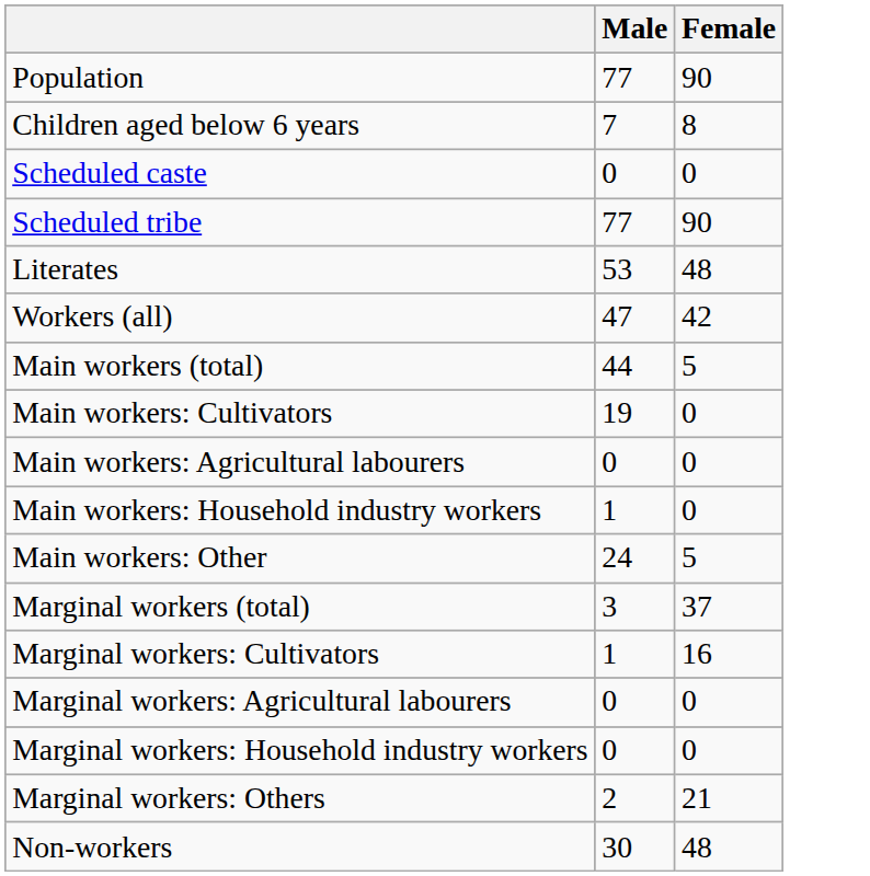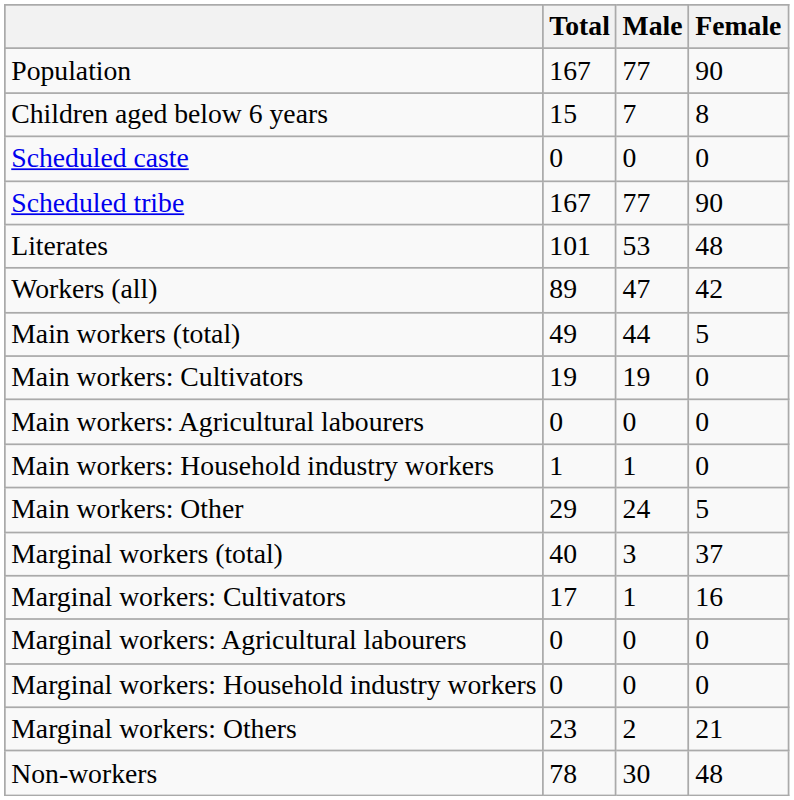 <table class="wikitable sortable">
 <tr>
 <th></th>
+<th>Total</th>
 <th>Male</th>
 <th>Female</th>
 </tr>
 <tr>
 <td>Population</td>
+<td>167</td>
 <td>77</td>
 <td>90</td>
 </tr>
 <tr>
 <td>Children aged below 6 years</td>
+<td>15</td>
 <td>7</td>
 <td>8</td>
 </tr>
 <tr>
 <td><a href='#'>Scheduled caste</a></td>
 <td>0</td>
 <td>0</td>
+<td>0</td>
 </tr>
 <tr>
 <td><a href='#'>Scheduled tribe</a></td>
+<td>167</td>
 <td>77</td>
 <td>90</td>
 </tr>
 <tr>
 <td>Literates</td>
+<td>101</td>
 <td>53</td>
 <td>48</td>
 </tr>
 <tr>
 <td>Workers (all)</td>
+<td>89</td>
 <td>47</td>
 <td>42</td>
 </tr>
 <tr>
 <td>Main workers (total)</td>
+<td>49</td>
 <td>44</td>
 <td>5</td>
 </tr>
 <tr>
 <td>Main workers: Cultivators</td>
+<td>19</td>
 <td>19</td>
 <td>0</td>
 </tr>
 <tr>
 <td>Main workers: Agricultural labourers</td>
 <td>0</td>
 <td>0</td>
+<td>0</td>
 </tr>
 <tr>
 <td>Main workers: Household industry workers</td>
+<td>1</td>
 <td>1</td>
 <td>0</td>
 </tr>
 <tr>
 <td>Main workers: Other</td>
+<td>29</td>
 <td>24</td>
 <td>5</td>
 </tr>
 <tr>
 <td>Marginal workers (total)</td>
+<td>40</td>
 <td>3</td>
 <td>37</td>
 </tr>
 <tr>
 <td>Marginal workers: Cultivators</td>
+<td>17</td>
 <td>1</td>
 <td>16</td>
 </tr>
 <tr>
 <td>Marginal workers: Agricultural labourers</td>
 <td>0</td>
 <td>0</td>
+<td>0</td>
 </tr>
 <tr>
 <td>Marginal workers: Household industry workers</td>
 <td>0</td>
 <td>0</td>
+<td>0</td>
 </tr>
 <tr>
 <td>Marginal workers: Others</td>
+<td>23</td>
 <td>2</td>
 <td>21</td>
 </tr>
 <tr>
 <td>Non-workers</td>
+<td>78</td>
 <td>30</td>
 <td>48</td>
 </tr>
 </table>
